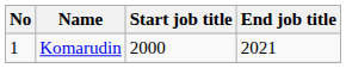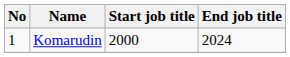 <table class="wikitable">
 <tr>
 <th>No</th>
 <th>Name</th>
 <th>Start job title</th>
 <th>End job title</th>
 </tr>
 <tr>
 <td>1</td>
 <td><a href='#'>Komarudin</a></td>
 <td>2000</td>
-<td>2021</td>
+<td>2024</td>
 </tr>
 <tr>
 </tr>
 </table>
